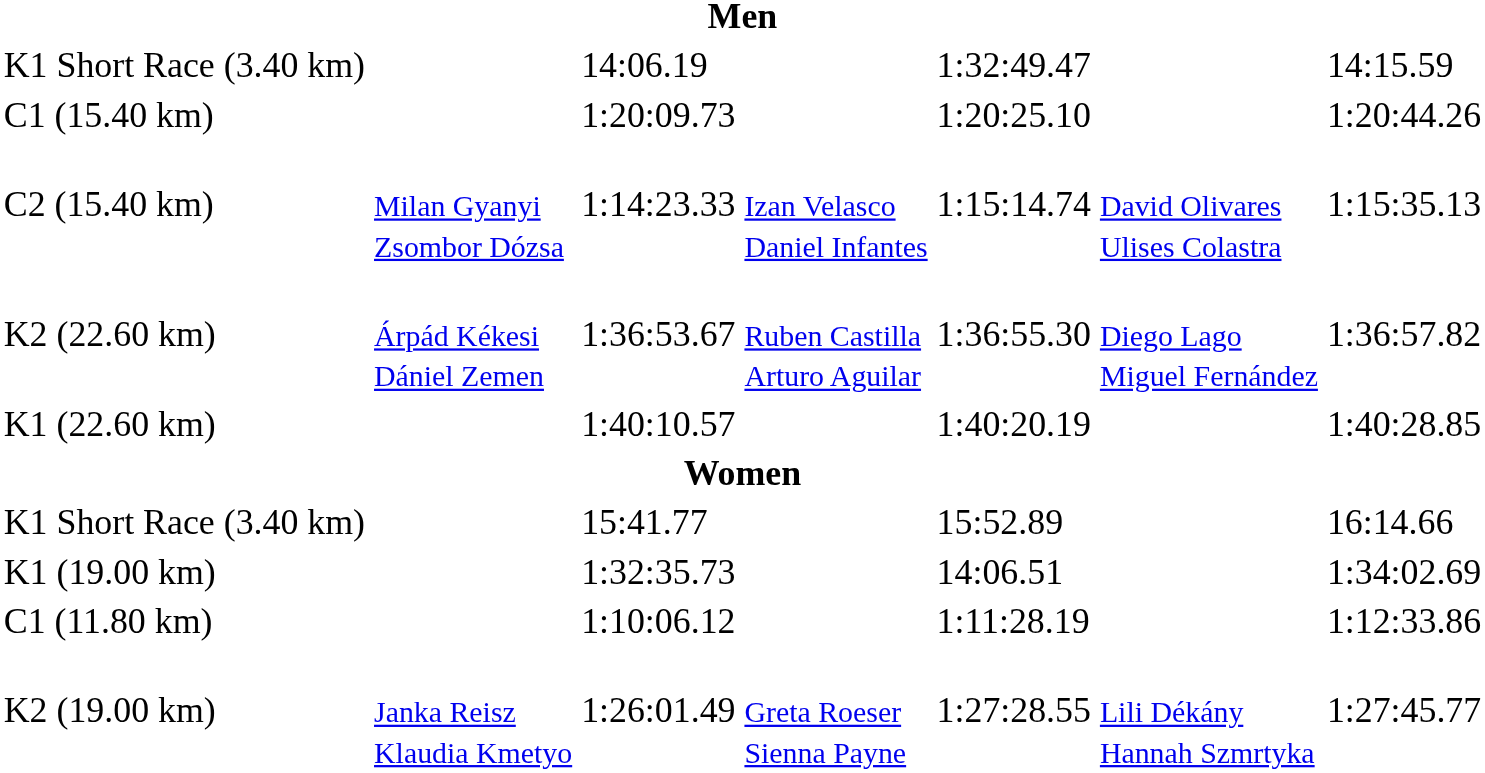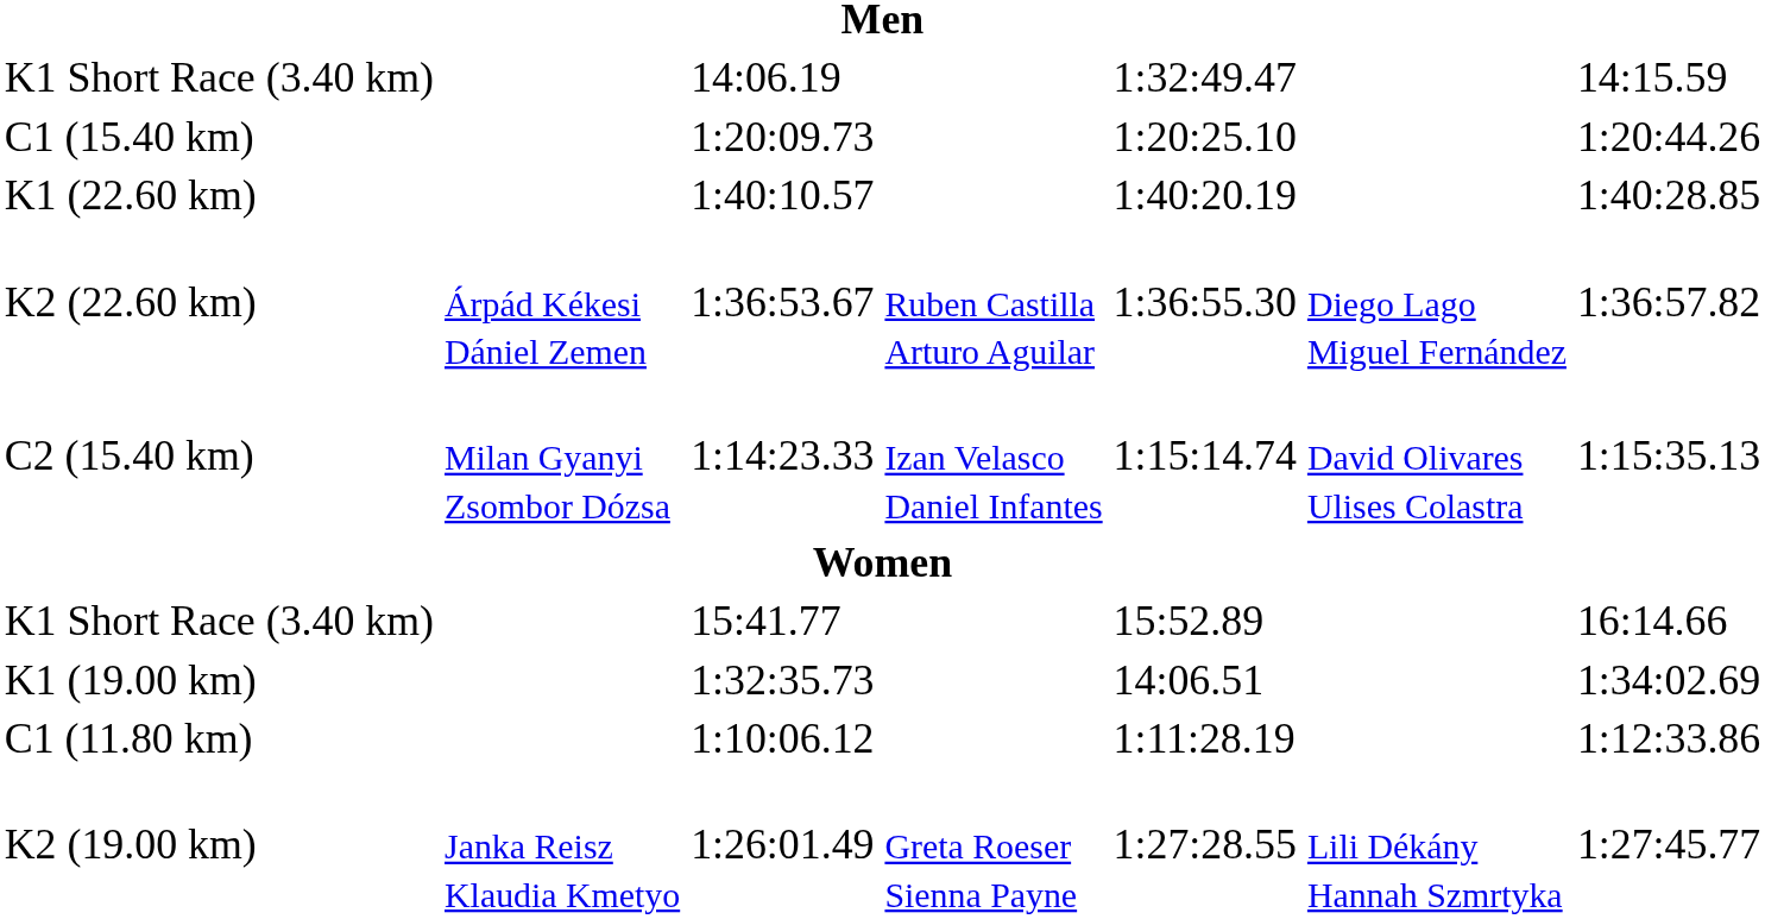 <table>
 <tr>
 <th colspan=7>Men</th>
 </tr>
 <tr>
 <td>K1 Short Race (3.40 km)</td>
 <td></td>
 <td>14:06.19</td>
 <td></td>
 <td>1:32:49.47</td>
 <td></td>
 <td>14:15.59</td>
 </tr>
 <tr>
 <td>C1 (15.40 km)</td>
 <td></td>
 <td>1:20:09.73</td>
 <td></td>
 <td>1:20:25.10</td>
 <td></td>
 <td>1:20:44.26</td>
 </tr>
 <tr>
-<td>C2 (15.40 km)</td>
-<td><br><small><a href='#'>Milan Gyanyi</a><br><a href='#'>Zsombor Dózsa</a></small></td>
-<td>1:14:23.33</td>
-<td><br><small><a href='#'>Izan Velasco</a><br><a href='#'>Daniel Infantes</a></small></td>
-<td>1:15:14.74</td>
-<td><br><small><a href='#'>David Olivares</a><br><a href='#'>Ulises Colastra</a></small></td>
-<td>1:15:35.13</td>
+<td>K1 (22.60 km)</td>
+<td></td>
+<td>1:40:10.57</td>
+<td></td>
+<td>1:40:20.19</td>
+<td></td>
+<td>1:40:28.85</td>
 </tr>
 <tr>
 <td>K2 (22.60 km)</td>
 <td><br><small><a href='#'>Árpád Kékesi</a><br><a href='#'>Dániel Zemen</a></small></td>
 <td>1:36:53.67</td>
 <td><br><small><a href='#'>Ruben Castilla</a><br><a href='#'>Arturo Aguilar</a></small></td>
 <td>1:36:55.30</td>
 <td><br><small><a href='#'>Diego Lago</a><br><a href='#'>Miguel Fernández</a></small></td>
 <td>1:36:57.82</td>
 </tr>
 <tr>
-<td>K1 (22.60 km)</td>
-<td></td>
-<td>1:40:10.57</td>
-<td></td>
-<td>1:40:20.19</td>
-<td></td>
-<td>1:40:28.85</td>
+<td>C2 (15.40 km)</td>
+<td><br><small><a href='#'>Milan Gyanyi</a><br><a href='#'>Zsombor Dózsa</a></small></td>
+<td>1:14:23.33</td>
+<td><br><small><a href='#'>Izan Velasco</a><br><a href='#'>Daniel Infantes</a></small></td>
+<td>1:15:14.74</td>
+<td><br><small><a href='#'>David Olivares</a><br><a href='#'>Ulises Colastra</a></small></td>
+<td>1:15:35.13</td>
 </tr>
 <tr>
 <th colspan=7>Women</th>
 </tr>
 <tr>
 <td>K1 Short Race (3.40 km)</td>
 <td></td>
 <td>15:41.77</td>
 <td></td>
 <td>15:52.89</td>
 <td></td>
 <td>16:14.66</td>
 </tr>
 <tr>
 <td>K1 (19.00 km)</td>
 <td></td>
 <td>1:32:35.73</td>
 <td></td>
 <td>14:06.51</td>
 <td></td>
 <td>1:34:02.69</td>
 </tr>
 <tr>
 <td>C1 (11.80 km)</td>
 <td></td>
 <td>1:10:06.12</td>
 <td></td>
 <td>1:11:28.19</td>
 <td></td>
 <td>1:12:33.86</td>
 </tr>
 <tr>
 <td>K2 (19.00 km)</td>
 <td><br><small><a href='#'>Janka Reisz</a><br><a href='#'>Klaudia Kmetyo</a></small></td>
 <td>1:26:01.49</td>
 <td><br><small><a href='#'>Greta Roeser</a><br><a href='#'>Sienna Payne</a></small></td>
 <td>1:27:28.55</td>
 <td><br><small><a href='#'>Lili Dékány</a><br><a href='#'>Hannah Szmrtyka</a></small></td>
 <td>1:27:45.77</td>
 </tr>
 </table>
